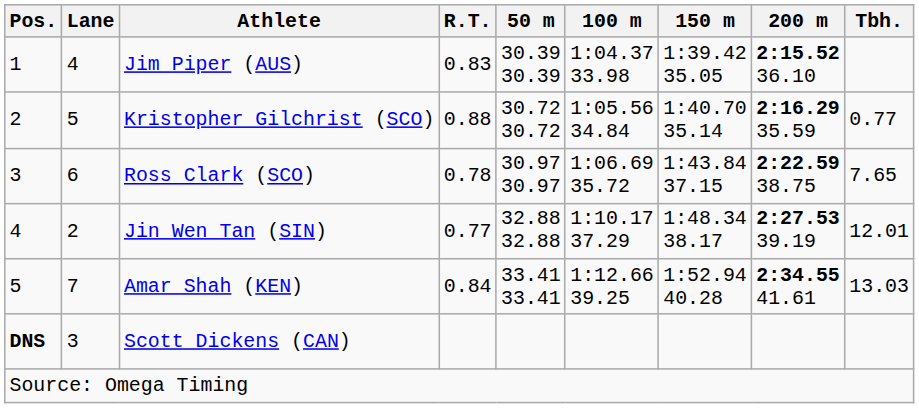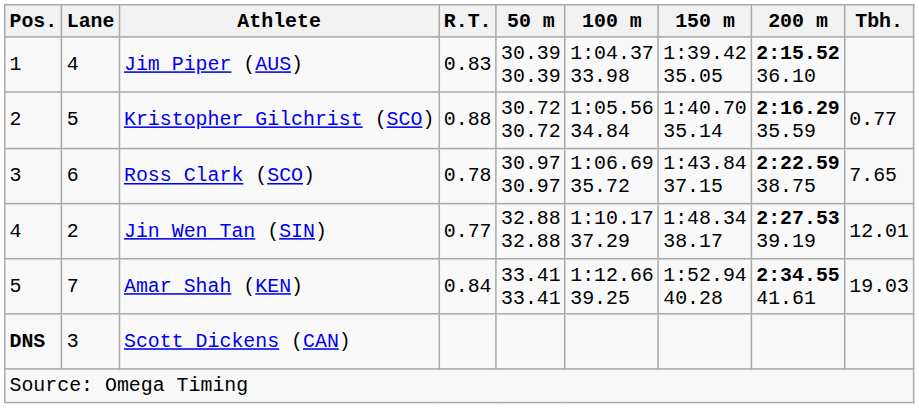 <table class="wikitable">
 <tr>
 <th>Pos.</th>
 <th>Lane</th>
 <th>Athlete</th>
 <th>R.T.</th>
 <th>50 m</th>
 <th>100 m</th>
 <th>150 m</th>
 <th>200 m</th>
 <th>Tbh.</th>
 </tr>
 <tr>
 <td>1</td>
 <td>4</td>
 <td> <a href='#'>Jim Piper</a> (<a href='#'>AUS</a>)</td>
 <td>0.83</td>
 <td>30.39<br>30.39</td>
 <td>1:04.37<br>33.98</td>
 <td>1:39.42<br>35.05</td>
 <td><strong>2:15.52</strong><br>36.10</td>
 <td> </td>
 </tr>
 <tr>
 <td>2</td>
 <td>5</td>
 <td> <a href='#'>Kristopher Gilchrist</a> (<a href='#'>SCO</a>)</td>
 <td>0.88</td>
 <td>30.72<br>30.72</td>
 <td>1:05.56<br>34.84</td>
 <td>1:40.70<br>35.14</td>
 <td><strong>2:16.29</strong><br>35.59</td>
 <td>0.77</td>
 </tr>
 <tr>
 <td>3</td>
 <td>6</td>
 <td> <a href='#'>Ross Clark</a> (<a href='#'>SCO</a>)</td>
 <td>0.78</td>
 <td>30.97<br>30.97</td>
 <td>1:06.69<br>35.72</td>
 <td>1:43.84<br>37.15</td>
 <td><strong>2:22.59</strong><br>38.75</td>
 <td>7.65</td>
 </tr>
 <tr>
 <td>4</td>
 <td>2</td>
 <td> <a href='#'>Jin Wen Tan</a> (<a href='#'>SIN</a>)</td>
 <td>0.77</td>
 <td>32.88<br>32.88</td>
 <td>1:10.17<br>37.29</td>
 <td>1:48.34<br>38.17</td>
 <td><strong>2:27.53</strong><br>39.19</td>
 <td>12.01</td>
 </tr>
 <tr>
 <td>5</td>
 <td>7</td>
 <td> <a href='#'>Amar Shah</a> (<a href='#'>KEN</a>)</td>
 <td>0.84</td>
 <td>33.41<br>33.41</td>
 <td>1:12.66<br>39.25</td>
 <td>1:52.94<br>40.28</td>
 <td><strong>2:34.55</strong><br>41.61</td>
-<td>13.03</td>
+<td>19.03</td>
 </tr>
 <tr>
 <td><strong>DNS</strong></td>
 <td>3</td>
 <td> <a href='#'>Scott Dickens</a> (<a href='#'>CAN</a>)</td>
 <td> </td>
 <td><br> </td>
 <td><br> </td>
 <td><br> </td>
 <td></td>
 <td></td>
 </tr>
 <tr>
 <td colspan="9">Source: Omega Timing</td>
 </tr>
 </table>
